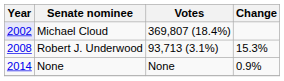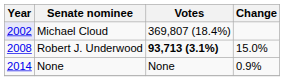 <table class="wikitable">
 <tr>
 <th>Year</th>
 <th>Senate nominee</th>
 <th>Votes</th>
 <th>Change</th>
 </tr>
 <tr>
 <td style="background: lavender;"><a href='#'>2002</a></td>
 <td>Michael Cloud</td>
 <td>369,807 (18.4%)</td>
 <td></td>
 </tr>
 <tr>
 <td><a href='#'>2008</a></td>
 <td>Robert J. Underwood</td>
-<td>93,713 (3.1%)</td>
-<td> 15.3%</td>
+<td><strong>93,713 (3.1%)</strong></td>
+<td> 15.0%</td>
 </tr>
 <tr>
 <td><a href='#'>2014</a></td>
 <td>None</td>
 <td>None</td>
 <td> 0.9%</td>
 </tr>
 <tr>
 </tr>
 </table>
